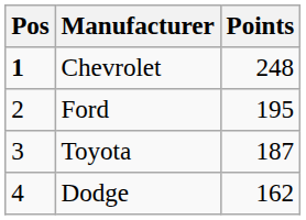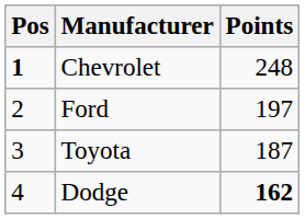 <table class="wikitable" style="font-size: 95%;">
 <tr>
 <th>Pos</th>
 <th>Manufacturer</th>
 <th>Points</th>
 </tr>
 <tr>
 <td><strong>1</strong></td>
 <td>Chevrolet</td>
 <td style="text-align:right;">248</td>
 </tr>
 <tr>
 <td>2</td>
 <td>Ford</td>
-<td style="text-align:right;">195</td>
+<td style="text-align:right;">197</td>
 </tr>
 <tr>
 <td>3</td>
 <td>Toyota</td>
 <td style="text-align:right;">187</td>
 </tr>
 <tr>
 <td>4</td>
 <td>Dodge</td>
-<td style="text-align:right;">162</td>
+<td style="text-align:right;"><strong>162</strong></td>
 </tr>
 </table>
